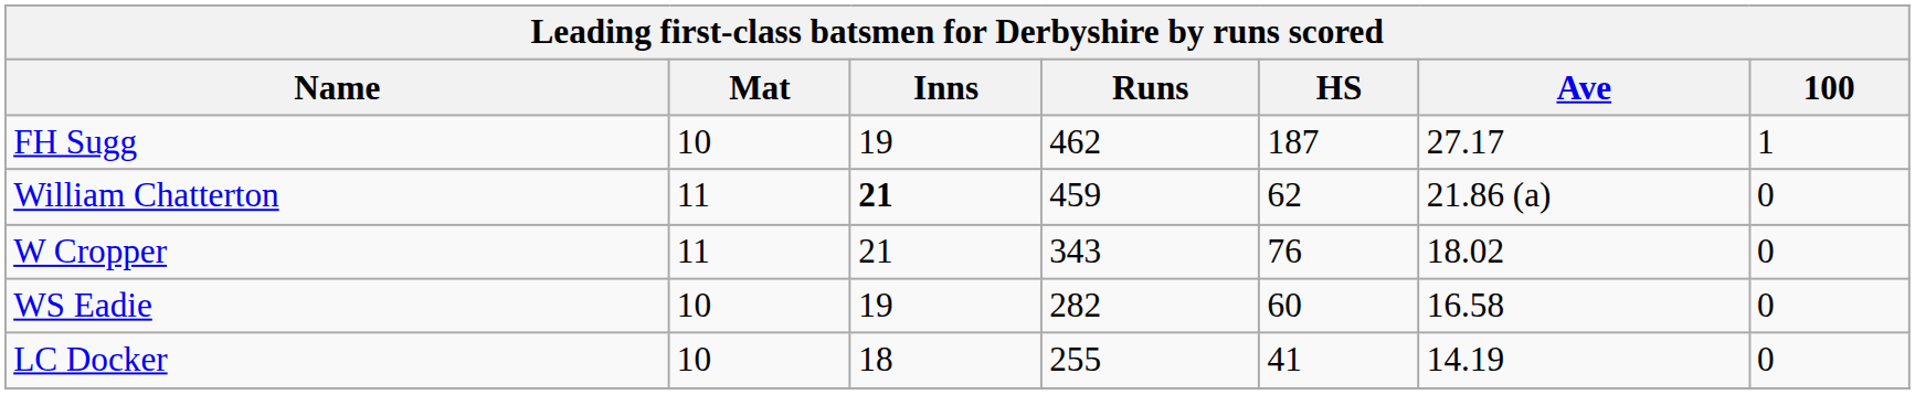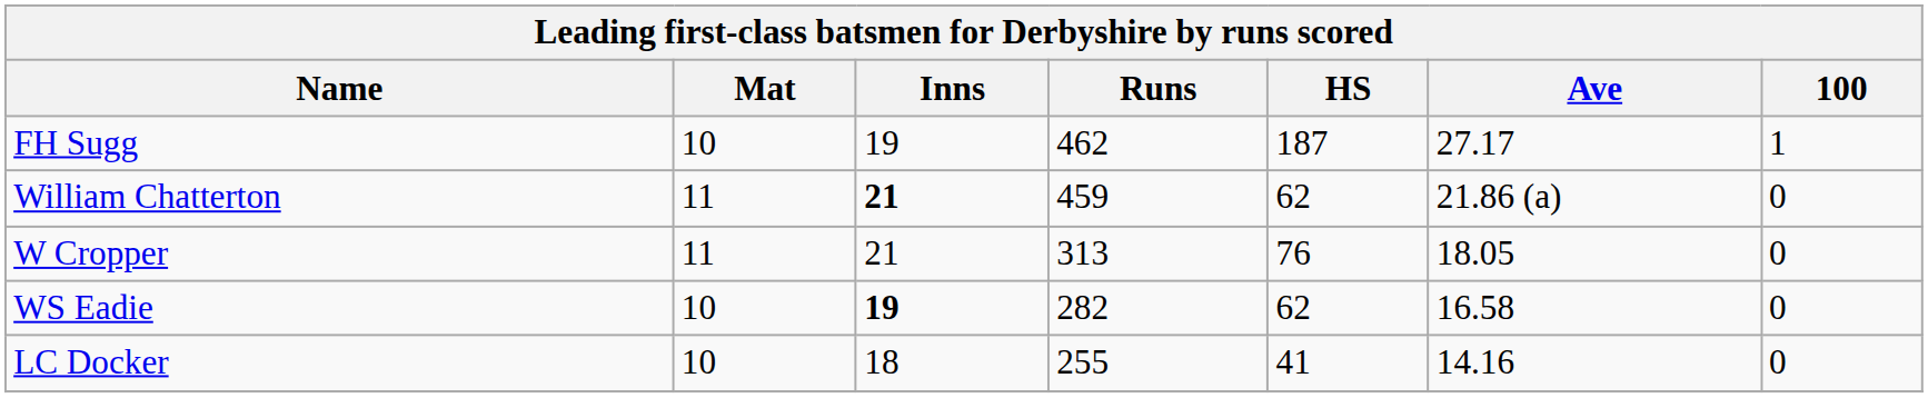 <table class="wikitable" width="70%">
 <tr bgcolor="#efefef">
 <th colspan=7>Leading first-class batsmen for Derbyshire by runs scored</th>
 </tr>
 <tr bgcolor="#efefef">
 <th>Name</th>
 <th>Mat</th>
 <th>Inns</th>
 <th>Runs</th>
 <th>HS</th>
 <th><a href='#'>Ave</a></th>
 <th>100</th>
 </tr>
 <tr>
 <td><a href='#'>FH Sugg</a></td>
 <td>10</td>
 <td>19</td>
 <td>462</td>
 <td>187</td>
 <td>27.17</td>
 <td>1</td>
 </tr>
 <tr>
 <td><a href='#'>William Chatterton</a></td>
 <td>11</td>
 <td><strong>21</strong></td>
 <td>459</td>
 <td>62</td>
 <td>21.86 (a)</td>
 <td>0</td>
 </tr>
 <tr>
 <td><a href='#'>W Cropper</a></td>
 <td>11</td>
 <td>21</td>
-<td>343</td>
+<td>313</td>
 <td>76</td>
-<td>18.02</td>
+<td>18.05</td>
 <td>0</td>
 </tr>
 <tr>
 <td><a href='#'>WS Eadie</a></td>
 <td>10</td>
-<td>19</td>
+<td><strong>19</strong></td>
 <td>282</td>
-<td>60</td>
+<td>62</td>
 <td>16.58</td>
 <td>0</td>
 </tr>
 <tr>
 <td><a href='#'>LC Docker</a></td>
 <td>10</td>
 <td>18</td>
 <td>255</td>
 <td>41</td>
-<td>14.19</td>
+<td>14.16</td>
 <td>0</td>
 </tr>
 <tr>
 </tr>
 </table>
